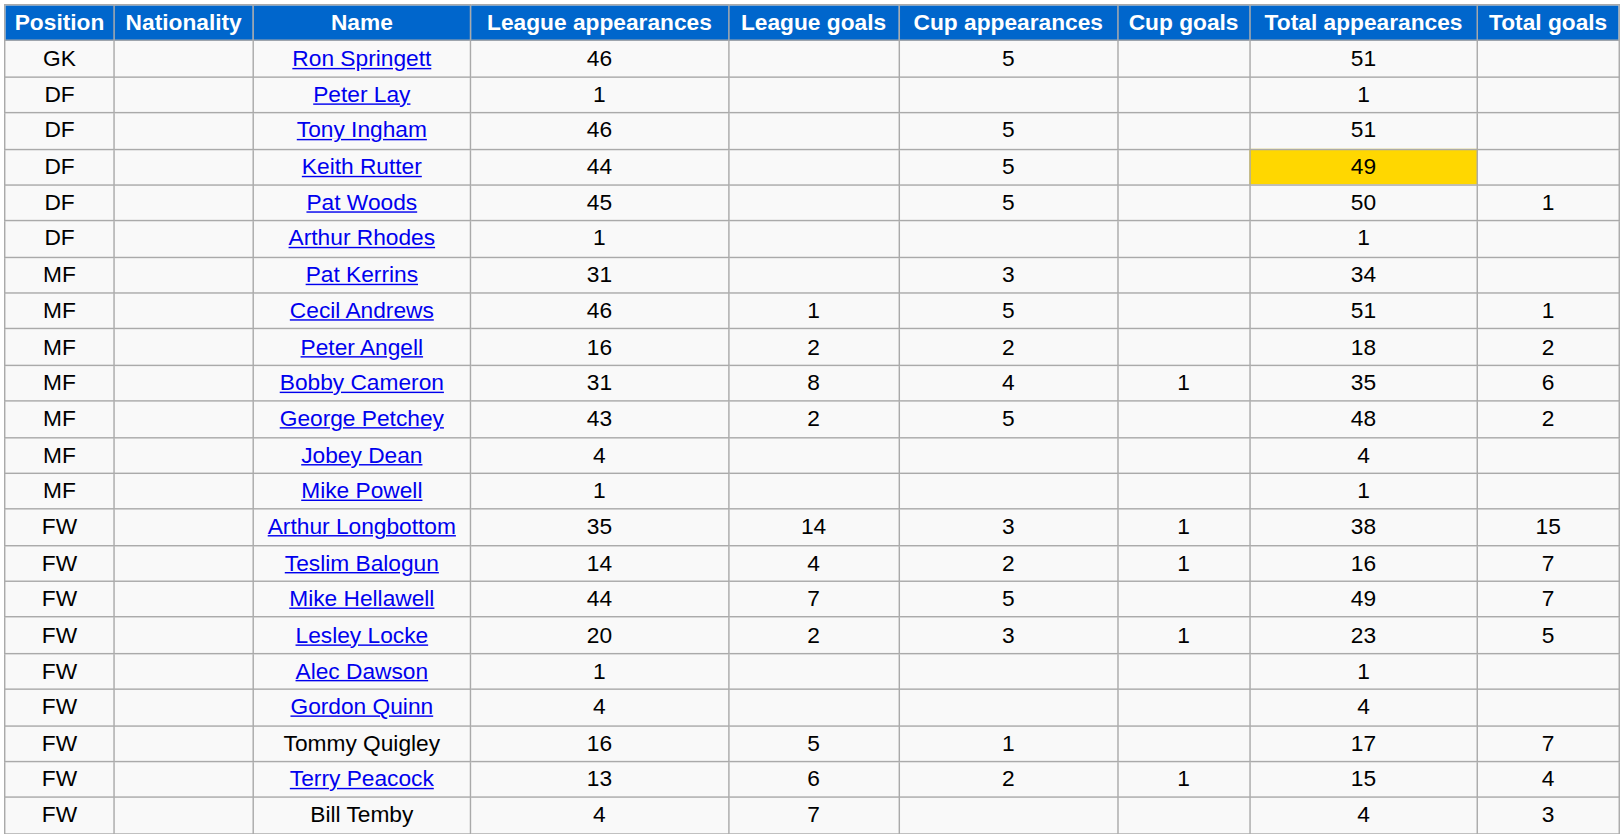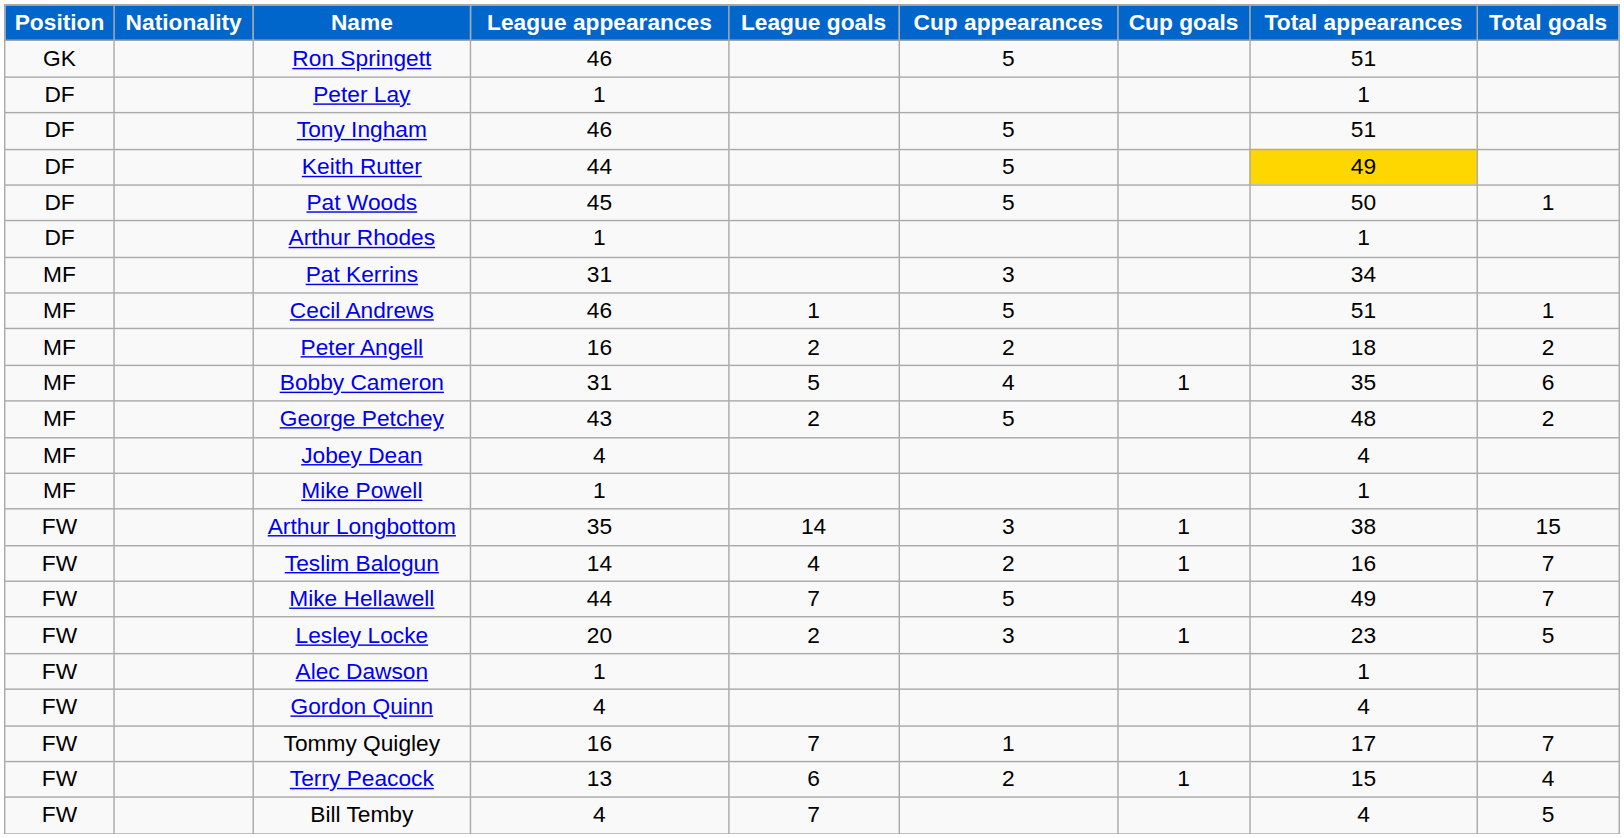 <table class="wikitable" style="text-align:center;width:90%;">
 <tr>
 <th style="background:#0066CC;color:#FFFFFF">Position</th>
 <th style="background:#0066CC;color:#FFFFFF">Nationality</th>
 <th style="background:#0066CC;color:#FFFFFF">Name</th>
 <th style="background:#0066CC;color:#FFFFFF">League appearances</th>
 <th style="background:#0066CC;color:#FFFFFF">League goals</th>
 <th style="background:#0066CC;color:#FFFFFF">Cup appearances</th>
 <th style="background:#0066CC;color:#FFFFFF">Cup goals</th>
 <th style="background:#0066CC;color:#FFFFFF">Total appearances</th>
 <th style="background:#0066CC;color:#FFFFFF">Total goals</th>
 </tr>
 <tr>
 <td>GK</td>
 <td></td>
 <td><a href='#'>Ron Springett</a></td>
 <td>46</td>
 <td></td>
 <td>5</td>
 <td></td>
 <td>51</td>
 <td></td>
 </tr>
 <tr>
 <td>DF</td>
 <td></td>
 <td><a href='#'>Peter Lay</a></td>
 <td>1</td>
 <td></td>
 <td></td>
 <td></td>
 <td>1</td>
 <td></td>
 </tr>
 <tr>
 <td>DF</td>
 <td></td>
 <td><a href='#'>Tony Ingham</a></td>
 <td>46</td>
 <td></td>
 <td>5</td>
 <td></td>
 <td>51</td>
 <td></td>
 </tr>
 <tr>
 <td>DF</td>
 <td></td>
 <td><a href='#'>Keith Rutter</a></td>
 <td>44</td>
 <td></td>
 <td>5</td>
 <td></td>
 <td style="background: gold;">49</td>
 <td></td>
 </tr>
 <tr>
 <td>DF</td>
 <td></td>
 <td><a href='#'>Pat Woods</a></td>
 <td>45</td>
 <td></td>
 <td>5</td>
 <td></td>
 <td>50</td>
 <td>1</td>
 </tr>
 <tr>
 <td>DF</td>
 <td></td>
 <td><a href='#'>Arthur Rhodes</a></td>
 <td>1</td>
 <td></td>
 <td></td>
 <td></td>
 <td>1</td>
 <td></td>
 </tr>
 <tr>
 <td>MF</td>
 <td></td>
 <td><a href='#'>Pat Kerrins</a></td>
 <td>31</td>
 <td></td>
 <td>3</td>
 <td></td>
 <td>34</td>
 <td></td>
 </tr>
 <tr>
 <td>MF</td>
 <td></td>
 <td><a href='#'>Cecil Andrews</a></td>
 <td>46</td>
 <td>1</td>
 <td>5</td>
 <td></td>
 <td>51</td>
 <td>1</td>
 </tr>
 <tr>
 <td>MF</td>
 <td></td>
 <td><a href='#'>Peter Angell</a></td>
 <td>16</td>
 <td>2</td>
 <td>2</td>
 <td></td>
 <td>18</td>
 <td>2</td>
 </tr>
 <tr>
 <td>MF</td>
 <td></td>
 <td><a href='#'>Bobby Cameron</a></td>
 <td>31</td>
-<td>8</td>
+<td>5</td>
 <td>4</td>
 <td>1</td>
 <td>35</td>
 <td>6</td>
 </tr>
 <tr>
 <td>MF</td>
 <td></td>
 <td><a href='#'>George Petchey</a></td>
 <td>43</td>
 <td>2</td>
 <td>5</td>
 <td></td>
 <td>48</td>
 <td>2</td>
 </tr>
 <tr>
 <td>MF</td>
 <td></td>
 <td><a href='#'>Jobey Dean</a></td>
 <td>4</td>
 <td></td>
 <td></td>
 <td></td>
 <td>4</td>
 <td></td>
 </tr>
 <tr>
 <td>MF</td>
 <td></td>
 <td><a href='#'>Mike Powell</a></td>
 <td>1</td>
 <td></td>
 <td></td>
 <td></td>
 <td>1</td>
 <td></td>
 </tr>
 <tr>
 <td>FW</td>
 <td></td>
 <td><a href='#'>Arthur Longbottom</a></td>
 <td>35</td>
 <td>14</td>
 <td>3</td>
 <td>1</td>
 <td>38</td>
 <td>15</td>
 </tr>
 <tr>
 <td>FW</td>
 <td></td>
 <td><a href='#'>Teslim Balogun</a></td>
 <td>14</td>
 <td>4</td>
 <td>2</td>
 <td>1</td>
 <td>16</td>
 <td>7</td>
 </tr>
 <tr>
 <td>FW</td>
 <td></td>
 <td><a href='#'>Mike Hellawell</a></td>
 <td>44</td>
 <td>7</td>
 <td>5</td>
 <td></td>
 <td>49</td>
 <td>7</td>
 </tr>
 <tr>
 <td>FW</td>
 <td></td>
 <td><a href='#'>Lesley Locke</a></td>
 <td>20</td>
 <td>2</td>
 <td>3</td>
 <td>1</td>
 <td>23</td>
 <td>5</td>
 </tr>
 <tr>
 <td>FW</td>
 <td></td>
 <td><a href='#'>Alec Dawson</a></td>
 <td>1</td>
 <td></td>
 <td></td>
 <td></td>
 <td>1</td>
 <td></td>
 </tr>
 <tr>
 <td>FW</td>
 <td></td>
 <td><a href='#'>Gordon Quinn</a></td>
 <td>4</td>
 <td></td>
 <td></td>
 <td></td>
 <td>4</td>
 <td></td>
 </tr>
 <tr>
 <td>FW</td>
 <td></td>
 <td>Tommy Quigley</td>
 <td>16</td>
-<td>5</td>
+<td>7</td>
 <td>1</td>
 <td></td>
 <td>17</td>
 <td>7</td>
 </tr>
 <tr>
 <td>FW</td>
 <td></td>
 <td><a href='#'>Terry Peacock</a></td>
 <td>13</td>
 <td>6</td>
 <td>2</td>
 <td>1</td>
 <td>15</td>
 <td>4</td>
 </tr>
 <tr>
 <td>FW</td>
 <td></td>
 <td>Bill Temby</td>
 <td>4</td>
 <td>7</td>
 <td></td>
 <td></td>
 <td>4</td>
-<td>3</td>
+<td>5</td>
 </tr>
 </table>
